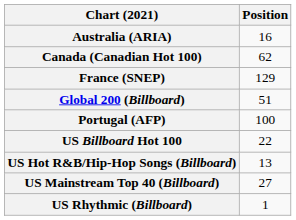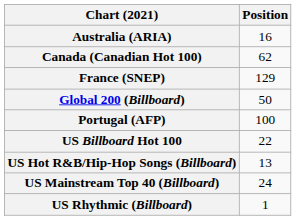 <table class="wikitable sortable plainrowheaders" style="text-align:center">
 <tr>
 <th scope="col">Chart (2021)</th>
 <th scope="col">Position</th>
 </tr>
 <tr>
 <th scope="row">Australia (ARIA)</th>
 <td>16</td>
 </tr>
 <tr>
 <th scope="row">Canada (Canadian Hot 100)</th>
 <td>62</td>
 </tr>
 <tr>
 <th scope="row">France (SNEP)</th>
 <td>129</td>
 </tr>
 <tr>
 <th scope="row"><a href='#'>Global 200</a> (<em>Billboard</em>)</th>
-<td>51</td>
+<td>50</td>
 </tr>
 <tr>
 <th scope="row">Portugal (AFP)</th>
 <td>100</td>
 </tr>
 <tr>
 <th scope="row">US <em>Billboard</em> Hot 100</th>
 <td>22</td>
 </tr>
 <tr>
 <th scope="row">US Hot R&B/Hip-Hop Songs (<em>Billboard</em>)</th>
 <td>13</td>
 </tr>
 <tr>
 <th scope="row">US Mainstream Top 40 (<em>Billboard</em>)</th>
-<td>27</td>
+<td>24</td>
 </tr>
 <tr>
 <th scope="row">US Rhythmic (<em>Billboard</em>)</th>
 <td>1</td>
 </tr>
 </table>
